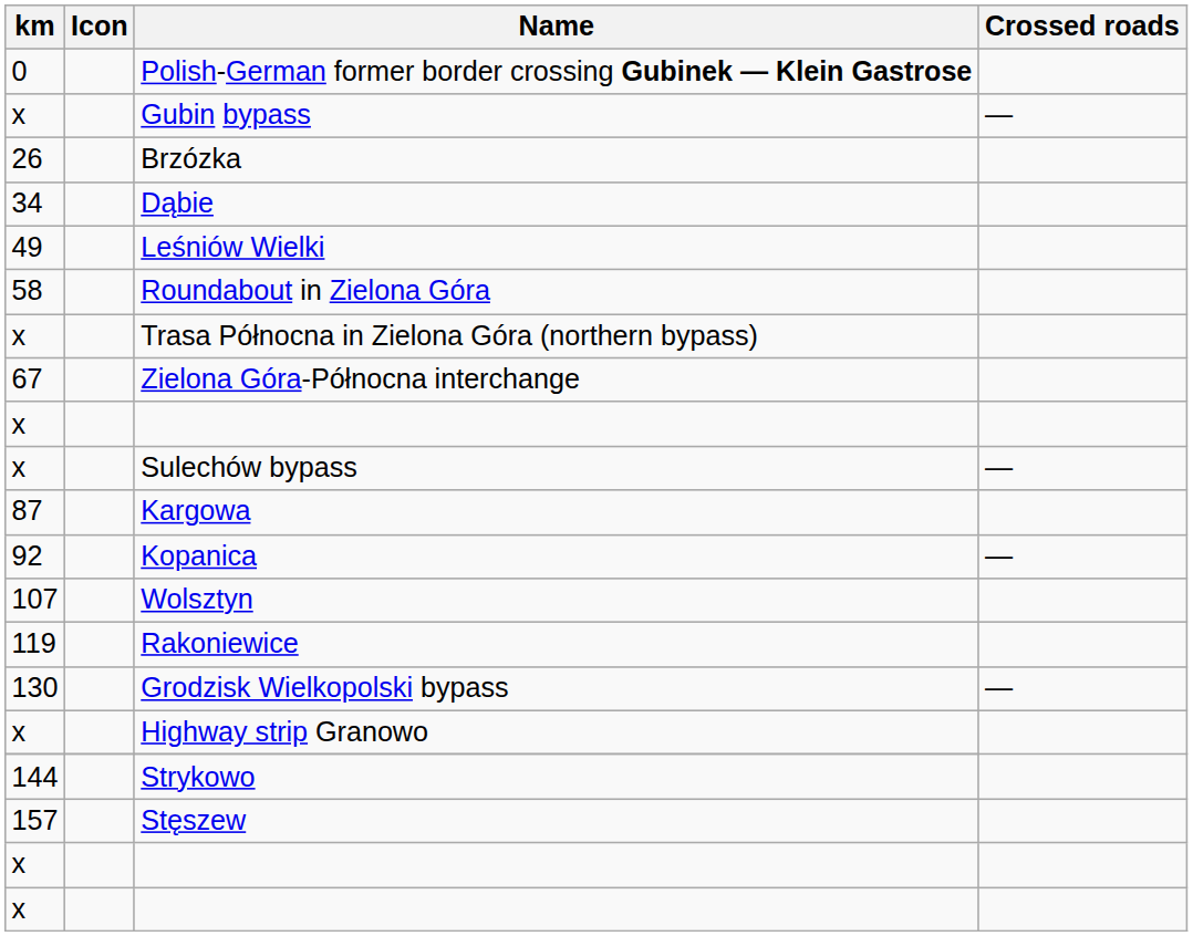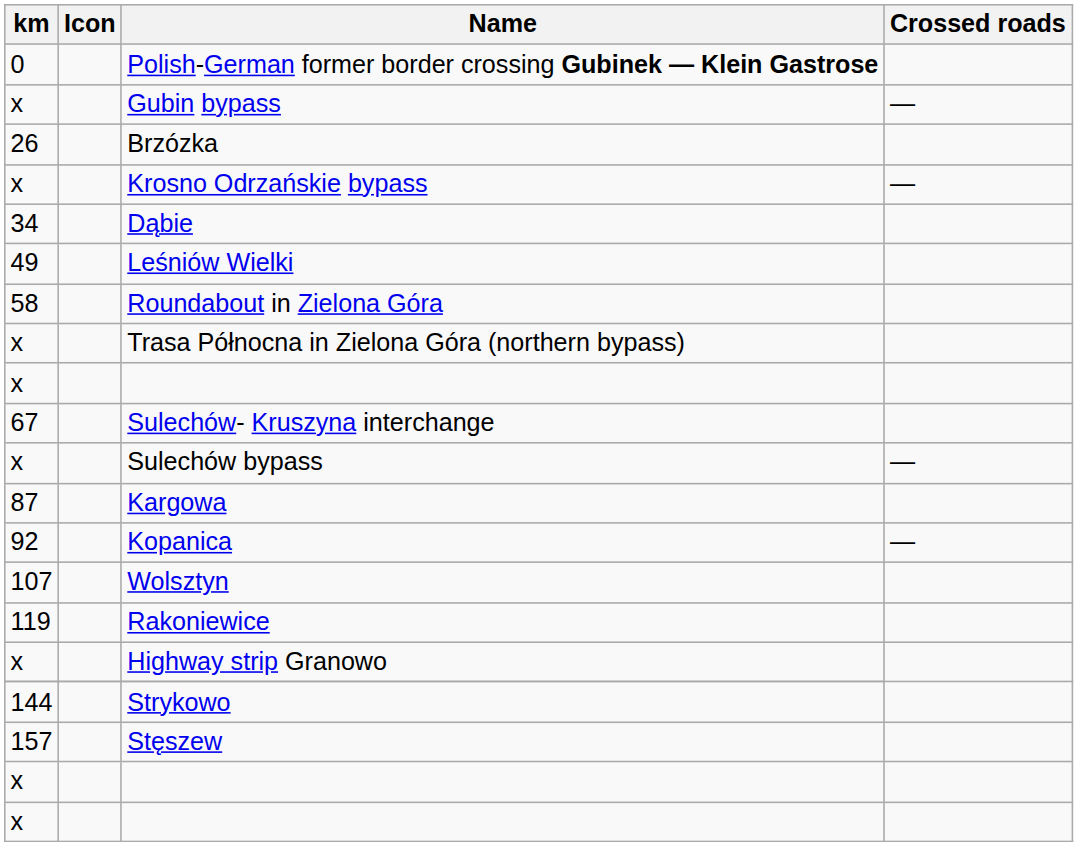 <table class=wikitable>
 <tr>
 <th>km</th>
 <th>Icon</th>
 <th>Name</th>
 <th>Crossed roads</th>
 </tr>
 <tr>
 <td>0</td>
 <td></td>
 <td><a href='#'>Polish</a>-<a href='#'>German</a> former border crossing <strong>Gubinek — Klein Gastrose</strong></td>
 <td>    </td>
 </tr>
 <tr>
 <td>x</td>
 <td></td>
 <td><a href='#'>Gubin</a> <a href='#'>bypass</a></td>
 <td>—</td>
 </tr>
 <tr>
 <td>26</td>
 <td></td>
 <td>Brzózka</td>
 <td></td>
 </tr>
 <tr>
+<td>x</td>
+<td></td>
+<td><a href='#'>Krosno Odrzańskie</a> <a href='#'>bypass</a></td>
+<td>—</td>
+</tr>
+<tr>
 <td>34</td>
 <td></td>
 <td><a href='#'>Dąbie</a></td>
 <td></td>
 </tr>
 <tr>
 <td>49</td>
 <td></td>
 <td><a href='#'>Leśniów Wielki</a></td>
 <td></td>
 </tr>
 <tr>
 <td>58</td>
 <td></td>
 <td><a href='#'>Roundabout</a> in <a href='#'>Zielona Góra</a></td>
 <td></td>
 </tr>
 <tr>
 <td>x</td>
 <td></td>
 <td>Trasa Północna in Zielona Góra (northern bypass)</td>
 <td> </td>
 </tr>
 <tr>
-<td>67</td>
-<td></td>
-<td><a href='#'>Zielona Góra</a>-Północna interchange</td>
-<td>  </td>
-</tr>
-<tr>
 <td>x</td>
 <td></td>
 <td></td>
 <td> </td>
+</tr>
+<tr>
+<td>67</td>
+<td></td>
+<td><a href='#'>Sulechów</a>- <a href='#'>Kruszyna</a> interchange</td>
+<td>  </td>
 </tr>
 <tr>
 <td>x</td>
 <td></td>
 <td>Sulechów bypass</td>
 <td>—</td>
 </tr>
 <tr>
 <td>87</td>
 <td></td>
 <td><a href='#'>Kargowa</a></td>
 <td> </td>
 </tr>
 <tr>
 <td>92</td>
 <td></td>
 <td><a href='#'>Kopanica</a></td>
 <td>—</td>
 </tr>
 <tr>
 <td>107</td>
 <td></td>
 <td><a href='#'>Wolsztyn</a></td>
 <td></td>
 </tr>
 <tr>
 <td>119</td>
 <td></td>
 <td><a href='#'>Rakoniewice</a></td>
 <td></td>
-</tr>
-<tr>
-<td>130</td>
-<td></td>
-<td><a href='#'>Grodzisk Wielkopolski</a> bypass</td>
-<td>—</td>
 </tr>
 <tr>
 <td>x</td>
 <td></td>
 <td><a href='#'>Highway strip</a> Granowo</td>
 </tr>
 <tr ->
 </tr>
 <tr>
 <td>144</td>
 <td></td>
 <td><a href='#'>Strykowo</a></td>
 <td></td>
 </tr>
 <tr>
 <td>157</td>
 <td></td>
 <td><a href='#'>Stęszew</a></td>
 <td> </td>
 </tr>
 <tr>
 <td>x</td>
 <td></td>
 <td></td>
 <td> </td>
 </tr>
 <tr>
 <td>x</td>
 <td></td>
 <td></td>
 <td> </td>
 </tr>
 <tr>
 </tr>
 </table>
